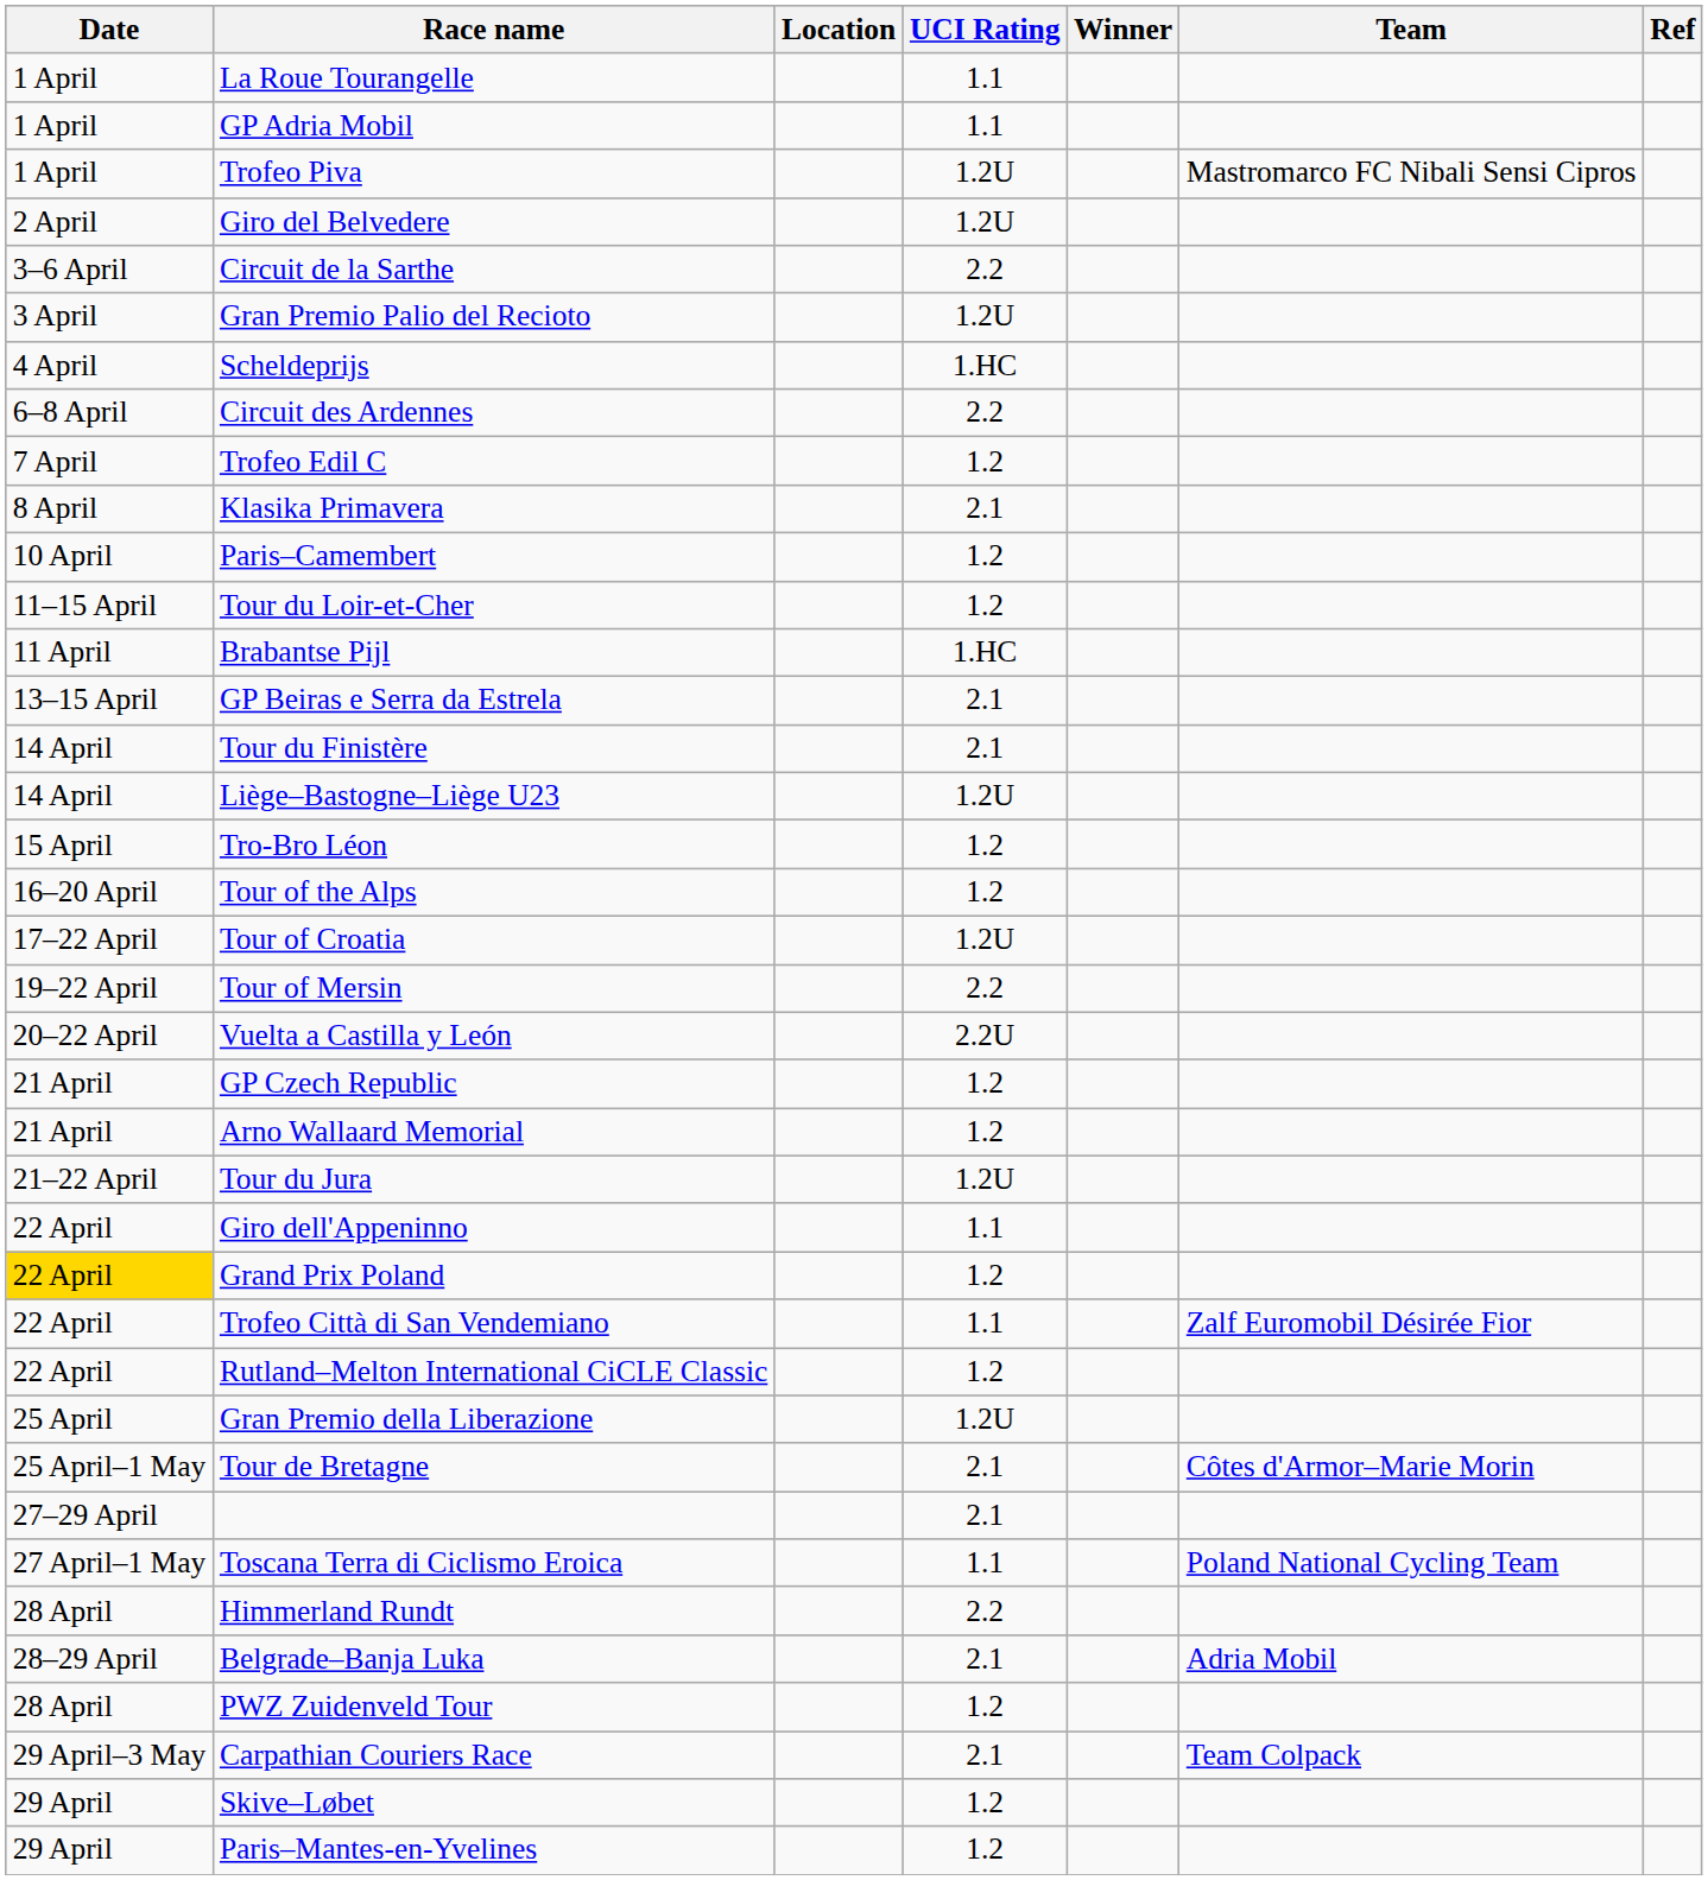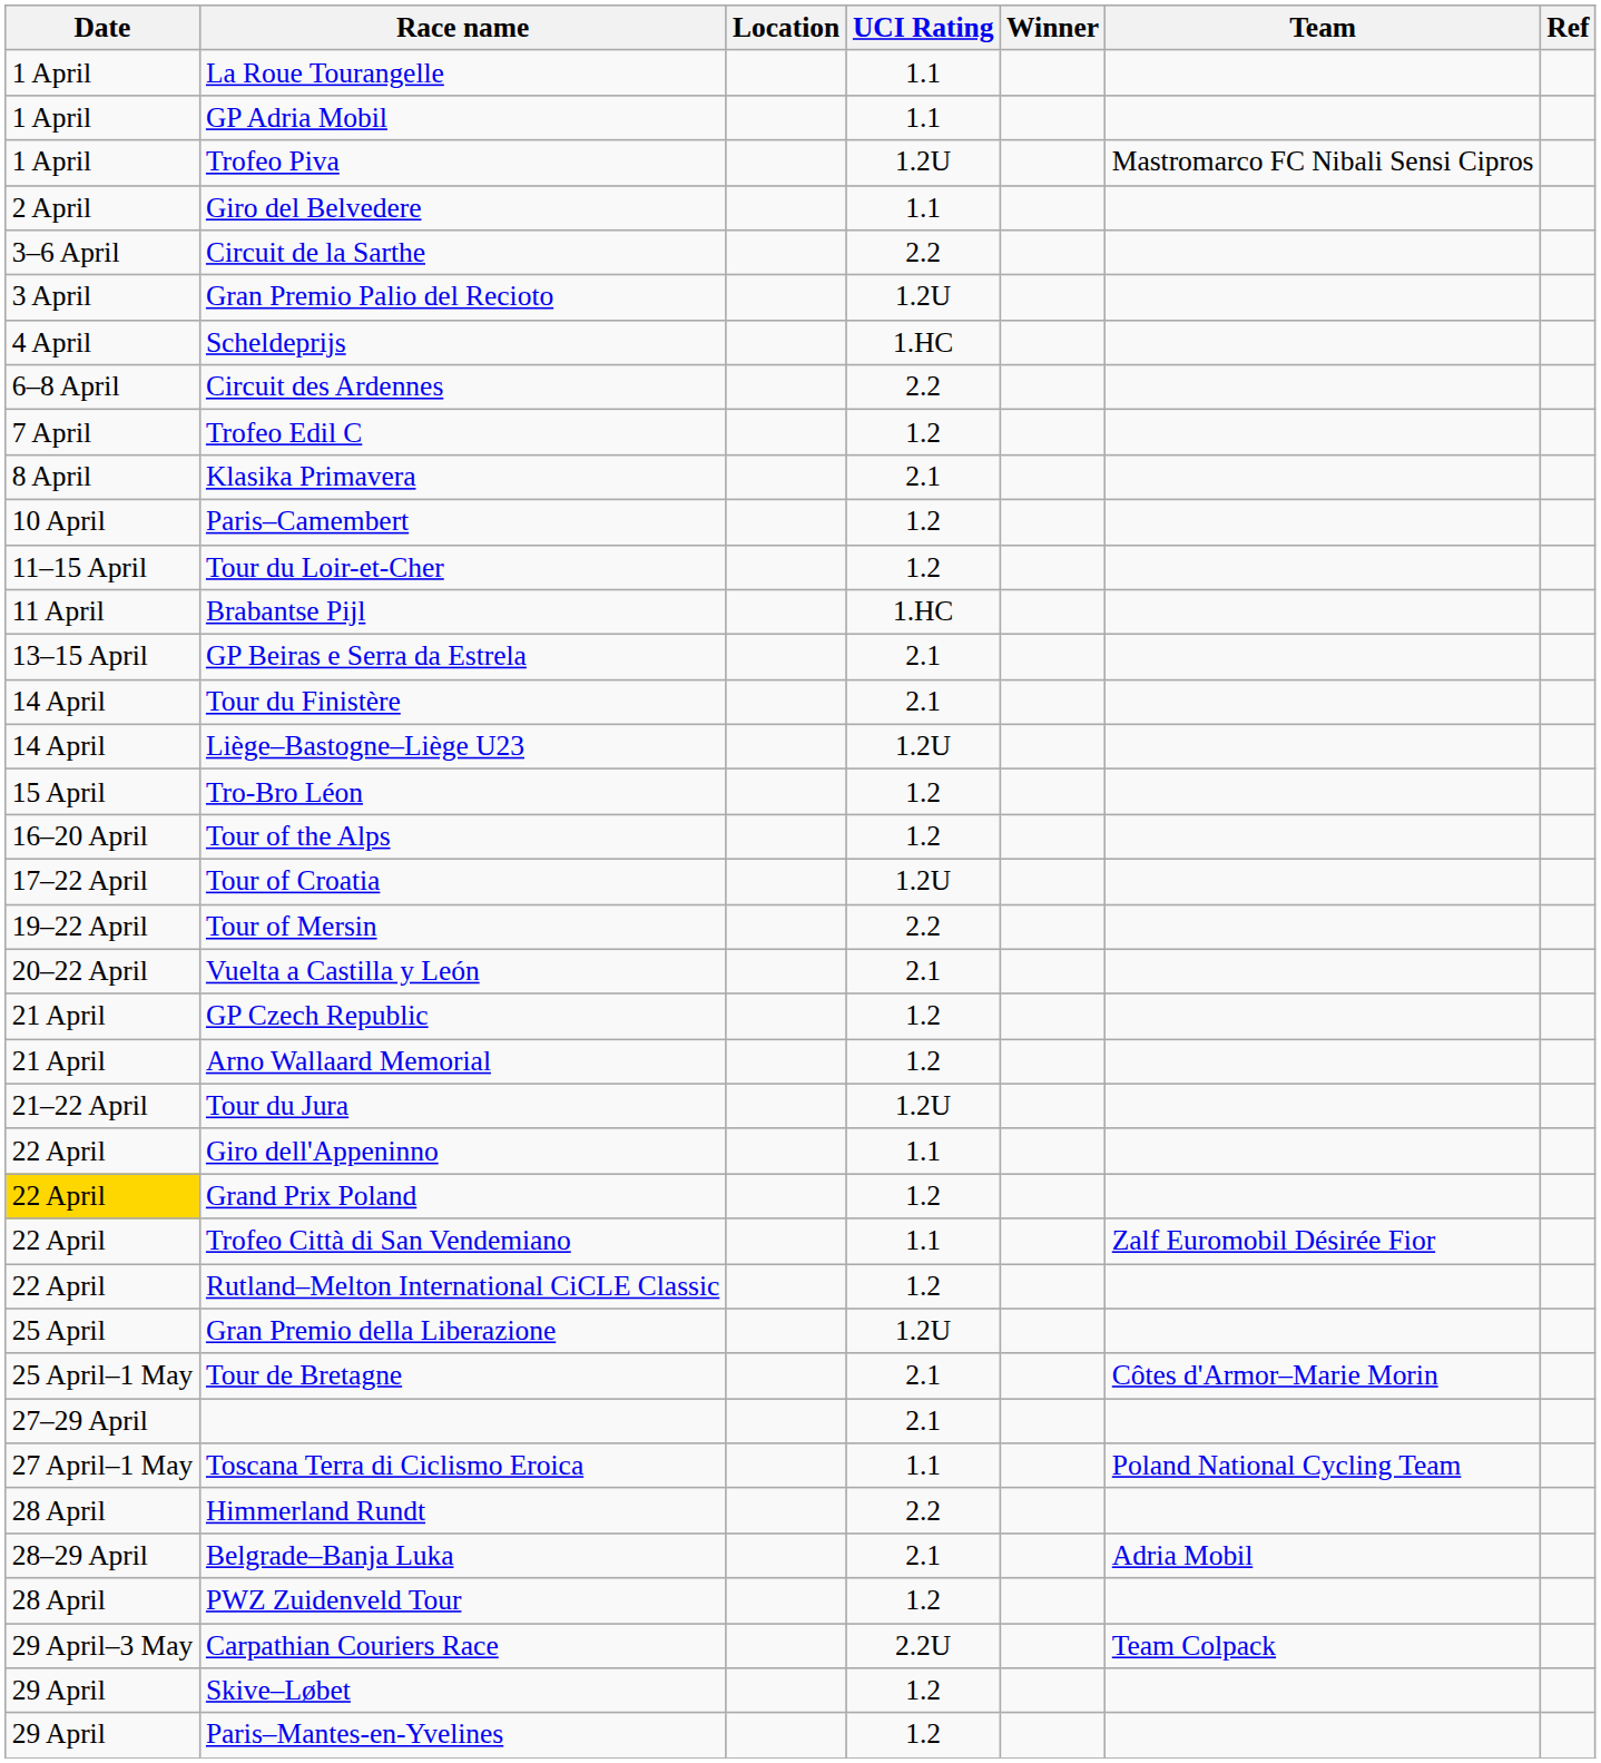 <table class="wikitable sortable">
 <tr>
 <th>Date</th>
 <th>Race name</th>
 <th>Location</th>
 <th><a href='#'>UCI Rating</a></th>
 <th>Winner</th>
 <th>Team</th>
 <th>Ref</th>
 </tr>
 <tr>
 <td>1 April</td>
 <td><a href='#'>La Roue Tourangelle</a></td>
 <td></td>
 <td align=center>1.1</td>
 <td></td>
 <td></td>
 <td align=center></td>
 </tr>
 <tr>
 <td>1 April</td>
 <td><a href='#'>GP Adria Mobil</a></td>
 <td></td>
 <td align=center>1.1</td>
 <td></td>
 <td></td>
 <td align=center></td>
 </tr>
 <tr>
 <td>1 April</td>
 <td><a href='#'>Trofeo Piva</a></td>
 <td></td>
 <td align=center>1.2U</td>
 <td></td>
 <td>Mastromarco FC Nibali Sensi Cipros</td>
 <td align=center></td>
 </tr>
 <tr>
 <td>2 April</td>
 <td><a href='#'>Giro del Belvedere</a></td>
 <td></td>
-<td align=center>1.2U</td>
+<td align=center>1.1</td>
 <td></td>
 <td></td>
 <td align=center></td>
 </tr>
 <tr>
 <td>3–6 April</td>
 <td><a href='#'>Circuit de la Sarthe</a></td>
 <td></td>
 <td align=center>2.2</td>
 <td></td>
 <td></td>
 <td align=center></td>
 </tr>
 <tr>
 <td>3 April</td>
 <td><a href='#'>Gran Premio Palio del Recioto</a></td>
 <td></td>
 <td align=center>1.2U</td>
 <td></td>
 <td></td>
 <td align=center></td>
 </tr>
 <tr>
 <td>4 April</td>
 <td><a href='#'>Scheldeprijs</a></td>
 <td></td>
 <td align=center>1.HC</td>
 <td></td>
 <td></td>
 <td align=center></td>
 </tr>
 <tr>
 <td>6–8 April</td>
 <td><a href='#'>Circuit des Ardennes</a></td>
 <td></td>
 <td align=center>2.2</td>
 <td></td>
 <td></td>
 <td align=center></td>
 </tr>
 <tr>
 <td>7 April</td>
 <td><a href='#'>Trofeo Edil C</a></td>
 <td></td>
 <td align=center>1.2</td>
 <td></td>
 <td></td>
 <td align=center></td>
 </tr>
 <tr>
 <td>8 April</td>
 <td><a href='#'>Klasika Primavera</a></td>
 <td></td>
 <td align=center>2.1</td>
 <td></td>
 <td></td>
 <td align=center></td>
 </tr>
 <tr>
 <td>10 April</td>
 <td><a href='#'>Paris–Camembert</a></td>
 <td></td>
 <td align=center>1.2</td>
 <td></td>
 <td></td>
 <td align=center></td>
 </tr>
 <tr>
 <td>11–15 April</td>
 <td><a href='#'>Tour du Loir-et-Cher</a></td>
 <td></td>
 <td align=center>1.2</td>
 <td></td>
 <td></td>
 <td align=center></td>
 </tr>
 <tr>
 <td>11 April</td>
 <td><a href='#'>Brabantse Pijl</a></td>
 <td></td>
 <td align=center>1.HC</td>
 <td></td>
 <td></td>
 <td align=center></td>
 </tr>
 <tr>
 <td>13–15 April</td>
 <td><a href='#'>GP Beiras e Serra da Estrela</a></td>
 <td></td>
 <td align=center>2.1</td>
 <td></td>
 <td></td>
 <td align=center></td>
 </tr>
 <tr>
 <td>14 April</td>
 <td><a href='#'>Tour du Finistère</a></td>
 <td></td>
 <td align=center>2.1</td>
 <td></td>
 <td></td>
 <td align=center></td>
 </tr>
 <tr>
 <td>14 April</td>
 <td><a href='#'>Liège–Bastogne–Liège U23</a></td>
 <td></td>
 <td align=center>1.2U</td>
 <td></td>
 <td></td>
 <td align=center></td>
 </tr>
 <tr>
 <td>15 April</td>
 <td><a href='#'>Tro-Bro Léon</a></td>
 <td></td>
 <td align=center>1.2</td>
 <td></td>
 <td></td>
 <td align=center></td>
 </tr>
 <tr>
 <td>16–20 April</td>
 <td><a href='#'>Tour of the Alps</a></td>
 <td></td>
 <td align=center>1.2</td>
 <td></td>
 <td></td>
 <td align=center></td>
 </tr>
 <tr>
 <td>17–22 April</td>
 <td><a href='#'>Tour of Croatia</a></td>
 <td></td>
 <td align=center>1.2U</td>
 <td></td>
 <td></td>
 <td align=center></td>
 </tr>
 <tr>
 <td>19–22 April</td>
 <td><a href='#'>Tour of Mersin</a></td>
 <td></td>
 <td align=center>2.2</td>
 <td></td>
 <td></td>
 <td align=center></td>
 </tr>
 <tr>
 <td>20–22 April</td>
 <td><a href='#'>Vuelta a Castilla y León</a></td>
 <td></td>
-<td align=center>2.2U</td>
+<td align=center>2.1</td>
 <td></td>
 <td></td>
 <td align=center></td>
 </tr>
 <tr>
 <td>21 April</td>
 <td><a href='#'>GP Czech Republic</a></td>
 <td></td>
 <td align=center>1.2</td>
 <td></td>
 <td></td>
 <td align=center></td>
 </tr>
 <tr>
 <td>21 April</td>
 <td><a href='#'>Arno Wallaard Memorial</a></td>
 <td></td>
 <td align=center>1.2</td>
 <td></td>
 <td></td>
 <td align=center></td>
 </tr>
 <tr>
 <td>21–22 April</td>
 <td><a href='#'>Tour du Jura</a></td>
 <td></td>
 <td align=center>1.2U</td>
 <td></td>
 <td></td>
 <td align=center></td>
 </tr>
 <tr>
 <td>22 April</td>
 <td><a href='#'>Giro dell'Appeninno</a></td>
 <td></td>
 <td align=center>1.1</td>
 <td></td>
 <td></td>
 <td align=center></td>
 </tr>
 <tr>
 <td style="background: gold;">22 April</td>
 <td><a href='#'>Grand Prix Poland</a></td>
 <td></td>
 <td align=center>1.2</td>
 <td></td>
 <td></td>
 <td align=center></td>
 </tr>
 <tr>
 <td>22 April</td>
 <td><a href='#'>Trofeo Città di San Vendemiano</a></td>
 <td></td>
 <td align=center>1.1</td>
 <td></td>
 <td><a href='#'>Zalf Euromobil Désirée Fior</a></td>
 <td align=center></td>
 </tr>
 <tr>
 <td>22 April</td>
 <td><a href='#'>Rutland–Melton International CiCLE Classic</a></td>
 <td></td>
 <td align=center>1.2</td>
 <td></td>
 <td></td>
 <td align=center></td>
 </tr>
 <tr>
 <td>25 April</td>
 <td><a href='#'>Gran Premio della Liberazione</a></td>
 <td></td>
 <td align=center>1.2U</td>
 <td></td>
 <td></td>
 <td align=center></td>
 </tr>
 <tr>
 <td>25 April–1 May</td>
 <td><a href='#'>Tour de Bretagne</a></td>
 <td></td>
 <td align=center>2.1</td>
 <td></td>
 <td><a href='#'>Côtes d'Armor–Marie Morin</a></td>
 <td align=center></td>
 </tr>
 <tr>
 <td>27–29 April</td>
 <td></td>
 <td></td>
 <td align=center>2.1</td>
 <td></td>
 <td></td>
 <td align=center></td>
 </tr>
 <tr>
 <td>27 April–1 May</td>
 <td><a href='#'>Toscana Terra di Ciclismo Eroica</a></td>
 <td></td>
 <td align=center>1.1</td>
 <td></td>
 <td><a href='#'>Poland National Cycling Team</a></td>
 <td align=center></td>
 </tr>
 <tr>
 <td>28 April</td>
 <td><a href='#'>Himmerland Rundt</a></td>
 <td></td>
 <td align=center>2.2</td>
 <td></td>
 <td></td>
 <td align=center></td>
 </tr>
 <tr>
 <td>28–29 April</td>
 <td><a href='#'>Belgrade–Banja Luka</a></td>
 <td></td>
 <td align=center>2.1</td>
 <td></td>
 <td><a href='#'>Adria Mobil</a></td>
 <td align=center></td>
 </tr>
 <tr>
 <td>28 April</td>
 <td><a href='#'>PWZ Zuidenveld Tour</a></td>
 <td></td>
 <td align=center>1.2</td>
 <td></td>
 <td></td>
 <td align=center></td>
 </tr>
 <tr>
 <td>29 April–3 May</td>
 <td><a href='#'>Carpathian Couriers Race</a></td>
 <td></td>
-<td align=center>2.1</td>
+<td align=center>2.2U</td>
 <td></td>
 <td><a href='#'>Team Colpack</a></td>
 <td align=center></td>
 </tr>
 <tr>
 <td>29 April</td>
 <td><a href='#'>Skive–Løbet</a></td>
 <td></td>
 <td align=center>1.2</td>
 <td></td>
 <td></td>
 <td align=center></td>
 </tr>
 <tr>
 <td>29 April</td>
 <td><a href='#'>Paris–Mantes-en-Yvelines</a></td>
 <td></td>
 <td align=center>1.2</td>
 <td></td>
 <td></td>
 <td align=center></td>
 </tr>
 </table>
